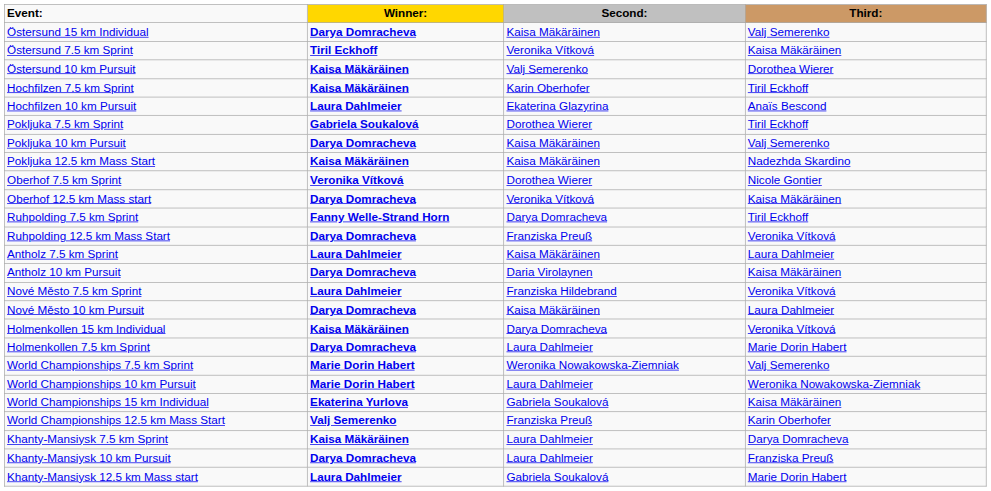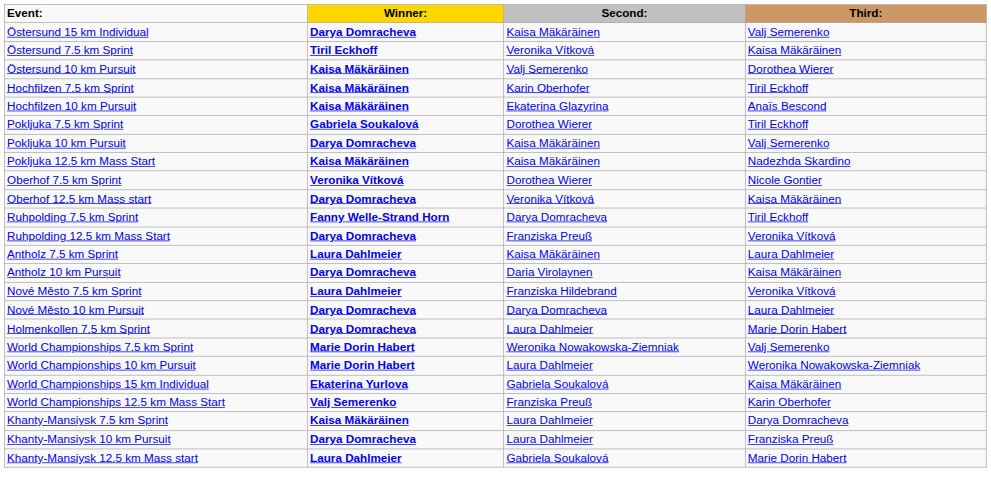 <table class="wikitable" width=85%>
 <tr>
 <td><strong>Event:</strong></td>
 <td style="text-align:center;background-color:gold;"><strong>Winner:</strong></td>
 <td style="text-align:center;background-color:silver;"><strong>Second:</strong></td>
 <td style="text-align:center;background-color:#CC9966;"><strong>Third:</strong></td>
 </tr>
 <tr>
 <td><a href='#'>Östersund 15 km Individual</a><br></td>
 <td><strong><a href='#'>Darya Domracheva</a></strong><br><small></small></td>
 <td><a href='#'>Kaisa Mäkäräinen</a><br><small></small></td>
 <td><a href='#'>Valj Semerenko</a><br><small></small></td>
 </tr>
 <tr>
 <td><a href='#'>Östersund 7.5 km Sprint</a><br></td>
 <td><strong><a href='#'>Tiril Eckhoff</a></strong><br><small></small></td>
 <td><a href='#'>Veronika Vítková</a><br><small></small></td>
 <td><a href='#'>Kaisa Mäkäräinen</a><br><small></small></td>
 </tr>
 <tr>
 <td><a href='#'>Östersund 10 km Pursuit</a><br></td>
 <td><strong><a href='#'>Kaisa Mäkäräinen</a></strong><br><small></small></td>
 <td><a href='#'>Valj Semerenko</a><br><small></small></td>
 <td><a href='#'>Dorothea Wierer</a><br><small></small></td>
 </tr>
 <tr>
 <td><a href='#'>Hochfilzen 7.5 km Sprint</a><br></td>
 <td><strong><a href='#'>Kaisa Mäkäräinen</a></strong><br><small></small></td>
 <td><a href='#'>Karin Oberhofer</a><br><small></small></td>
 <td><a href='#'>Tiril Eckhoff</a><br><small></small></td>
 </tr>
 <tr>
 <td><a href='#'>Hochfilzen 10 km Pursuit</a><br></td>
-<td><strong><a href='#'>Laura Dahlmeier</a></strong><br><small></small></td>
+<td><strong><a href='#'>Kaisa Mäkäräinen</a></strong><br><small></small></td>
 <td><a href='#'>Ekaterina Glazyrina</a><br><small></small></td>
 <td><a href='#'>Anaïs Bescond</a><br><small></small></td>
 </tr>
 <tr>
 <td><a href='#'>Pokljuka 7.5 km Sprint</a><br> </td>
 <td><strong><a href='#'>Gabriela Soukalová</a></strong><br><small></small></td>
 <td><a href='#'>Dorothea Wierer</a><br><small></small></td>
 <td><a href='#'>Tiril Eckhoff</a><br><small></small></td>
 </tr>
 <tr>
 <td><a href='#'>Pokljuka 10 km Pursuit</a><br> </td>
 <td><strong><a href='#'>Darya Domracheva</a></strong><br><small></small></td>
 <td><a href='#'>Kaisa Mäkäräinen</a><br><small></small></td>
 <td><a href='#'>Valj Semerenko</a><br><small></small></td>
 </tr>
 <tr>
 <td><a href='#'>Pokljuka 12.5 km Mass Start</a><br> </td>
 <td><strong><a href='#'>Kaisa Mäkäräinen</a></strong><br><small></small></td>
 <td><a href='#'>Kaisa Mäkäräinen</a><br><small></small></td>
 <td><a href='#'>Nadezhda Skardino</a><br><small></small></td>
 </tr>
 <tr>
 <td><a href='#'>Oberhof 7.5 km Sprint</a><br> </td>
 <td><strong><a href='#'>Veronika Vítková</a></strong><br><small></small></td>
 <td><a href='#'>Dorothea Wierer</a><br><small></small></td>
 <td><a href='#'>Nicole Gontier</a><br><small></small></td>
 </tr>
 <tr>
 <td><a href='#'>Oberhof 12.5 km Mass start</a><br></td>
 <td><strong><a href='#'>Darya Domracheva</a></strong><br><small></small></td>
 <td><a href='#'>Veronika Vítková</a><br><small></small></td>
 <td><a href='#'>Kaisa Mäkäräinen</a><br><small></small></td>
 </tr>
 <tr>
 <td><a href='#'>Ruhpolding 7.5 km Sprint</a><br></td>
 <td><strong><a href='#'>Fanny Welle-Strand Horn</a></strong><br><small></small></td>
 <td><a href='#'>Darya Domracheva</a><br><small></small></td>
 <td><a href='#'>Tiril Eckhoff</a><br><small></small></td>
 </tr>
 <tr>
 <td><a href='#'>Ruhpolding 12.5 km Mass Start</a><br></td>
 <td><strong><a href='#'>Darya Domracheva</a></strong><br><small></small></td>
 <td><a href='#'>Franziska Preuß</a><br><small></small></td>
 <td><a href='#'>Veronika Vítková</a><br><small></small></td>
 </tr>
 <tr>
 <td><a href='#'>Antholz 7.5 km Sprint</a><br></td>
 <td><strong><a href='#'>Laura Dahlmeier</a></strong><br><small></small></td>
 <td><a href='#'>Kaisa Mäkäräinen</a><br><small></small></td>
 <td><a href='#'>Laura Dahlmeier</a><br><small></small></td>
 </tr>
 <tr>
 <td><a href='#'>Antholz 10 km Pursuit</a><br></td>
 <td><strong><a href='#'>Darya Domracheva</a></strong><br><small></small></td>
 <td><a href='#'>Daria Virolaynen</a><br><small></small></td>
 <td><a href='#'>Kaisa Mäkäräinen</a><br><small></small></td>
 </tr>
 <tr>
 <td><a href='#'>Nové Město 7.5 km Sprint</a><br></td>
 <td><strong><a href='#'>Laura Dahlmeier</a></strong><br><small></small></td>
 <td><a href='#'>Franziska Hildebrand</a><br><small></small></td>
 <td><a href='#'>Veronika Vítková</a><br><small></small></td>
 </tr>
 <tr>
 <td><a href='#'>Nové Město 10 km Pursuit</a><br></td>
 <td><strong><a href='#'>Darya Domracheva</a></strong><br><small></small></td>
-<td><a href='#'>Kaisa Mäkäräinen</a><br><small></small></td>
+<td><a href='#'>Darya Domracheva</a><br><small></small></td>
 <td><a href='#'>Laura Dahlmeier</a><br><small></small></td>
-</tr>
-<tr>
-<td><a href='#'>Holmenkollen 15 km Individual</a><br></td>
-<td><strong><a href='#'>Kaisa Mäkäräinen</a></strong><br><small></small></td>
-<td><a href='#'>Darya Domracheva</a><br><small></small></td>
-<td><a href='#'>Veronika Vítková</a><br><small></small></td>
 </tr>
 <tr>
 <td><a href='#'>Holmenkollen 7.5 km Sprint</a><br></td>
 <td><strong><a href='#'>Darya Domracheva</a></strong><br><small></small></td>
 <td><a href='#'>Laura Dahlmeier</a><br><small></small></td>
 <td><a href='#'>Marie Dorin Habert</a><br><small></small></td>
 </tr>
 <tr>
 <td><a href='#'>World Championships 7.5 km Sprint</a><br></td>
 <td><strong><a href='#'>Marie Dorin Habert</a></strong><br><small></small></td>
 <td><a href='#'>Weronika Nowakowska-Ziemniak</a><br><small></small></td>
 <td><a href='#'>Valj Semerenko</a><br><small></small></td>
 </tr>
 <tr>
 <td><a href='#'>World Championships 10 km Pursuit</a><br></td>
 <td><strong><a href='#'>Marie Dorin Habert</a></strong><br><small></small></td>
 <td><a href='#'>Laura Dahlmeier</a><br><small></small></td>
 <td><a href='#'>Weronika Nowakowska-Ziemniak</a><br><small></small></td>
 </tr>
 <tr>
 <td><a href='#'>World Championships 15 km Individual</a><br></td>
 <td><strong><a href='#'>Ekaterina Yurlova</a></strong><br><small></small></td>
 <td><a href='#'>Gabriela Soukalová</a><br><small></small></td>
 <td><a href='#'>Kaisa Mäkäräinen</a><br><small></small></td>
 </tr>
 <tr>
 <td><a href='#'>World Championships 12.5 km Mass Start</a><br></td>
 <td><strong><a href='#'>Valj Semerenko</a></strong><br><small></small></td>
 <td><a href='#'>Franziska Preuß</a><br><small></small></td>
 <td><a href='#'>Karin Oberhofer</a><br><small></small></td>
 </tr>
 <tr>
 <td><a href='#'>Khanty-Mansiysk 7.5 km Sprint</a><br></td>
 <td><strong><a href='#'>Kaisa Mäkäräinen</a></strong><br><small></small></td>
 <td><a href='#'>Laura Dahlmeier</a><br><small></small></td>
 <td><a href='#'>Darya Domracheva</a><br><small></small></td>
 </tr>
 <tr>
 <td><a href='#'>Khanty-Mansiysk 10 km Pursuit</a><br></td>
 <td><strong><a href='#'>Darya Domracheva</a></strong><br><small></small></td>
 <td><a href='#'>Laura Dahlmeier</a><br><small></small></td>
 <td><a href='#'>Franziska Preuß</a><br><small></small></td>
 </tr>
 <tr>
 <td><a href='#'>Khanty-Mansiysk 12.5 km Mass start</a><br></td>
 <td><strong><a href='#'>Laura Dahlmeier</a></strong><br><small></small></td>
 <td><a href='#'>Gabriela Soukalová</a><br><small></small></td>
 <td><a href='#'>Marie Dorin Habert</a><br><small></small></td>
 </tr>
 </table>
